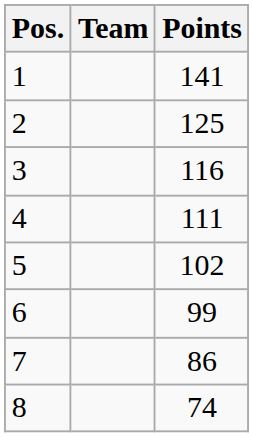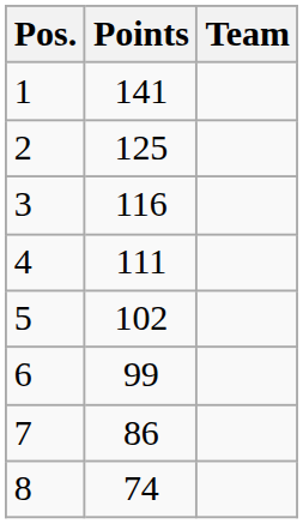 <table class="wikitable sortable">
 <tr>
 <th>Pos.</th>
+<th>Points</th>
 <th>Team</th>
-<th>Points</th>
 </tr>
 <tr>
 <td>1</td>
+<td align=center>141</td>
 <td></td>
-<td align=center>141</td>
 </tr>
 <tr>
 <td>2</td>
+<td align=center>125</td>
 <td></td>
-<td align=center>125</td>
 </tr>
 <tr>
 <td>3</td>
+<td align=center>116</td>
 <td></td>
-<td align=center>116</td>
 </tr>
 <tr>
 <td>4</td>
+<td align=center>111</td>
 <td></td>
-<td align=center>111</td>
 </tr>
 <tr>
 <td>5</td>
+<td align=center>102</td>
 <td></td>
-<td align=center>102</td>
 </tr>
 <tr>
 <td>6</td>
+<td align=center>99</td>
 <td></td>
-<td align=center>99</td>
 </tr>
 <tr>
 <td>7</td>
+<td align=center>86</td>
 <td></td>
-<td align=center>86</td>
 </tr>
 <tr>
 <td>8</td>
+<td align=center>74</td>
 <td></td>
-<td align=center>74</td>
 </tr>
 </table>
